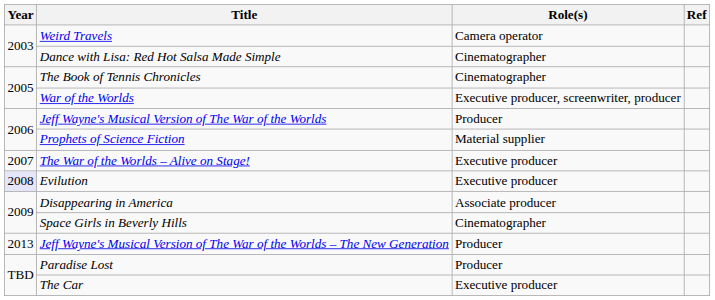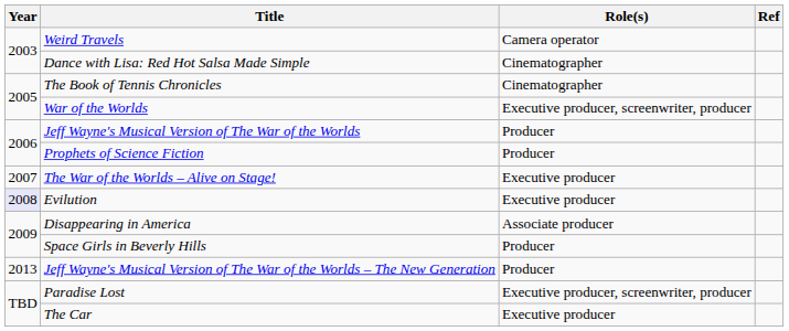 <table class="wikitable sortable">
 <tr>
 <th>Year</th>
 <th>Title</th>
 <th>Role(s)</th>
 <th>Ref</th>
 </tr>
 <tr>
 <td rowspan="2">2003</td>
 <td><em><a href='#'>Weird Travels</a></em></td>
 <td>Camera operator</td>
 <td></td>
 </tr>
 <tr>
 <td><em>Dance with Lisa: Red Hot Salsa Made Simple</em></td>
 <td>Cinematographer</td>
 <td></td>
 </tr>
 <tr>
 <td rowspan="2">2005</td>
 <td><em>The Book of Tennis Chronicles</em></td>
 <td>Cinematographer</td>
 <td></td>
 </tr>
 <tr>
 <td><em><a href='#'>War of the Worlds</a></em></td>
 <td>Executive producer, screenwriter, producer</td>
 <td></td>
 </tr>
 <tr>
 <td rowspan="2">2006</td>
 <td><em><a href='#'>Jeff Wayne's Musical Version of The War of the Worlds</a></em></td>
 <td>Producer</td>
 <td></td>
 </tr>
 <tr>
 <td><em><a href='#'>Prophets of Science Fiction</a></em></td>
-<td>Material supplier</td>
+<td>Producer</td>
 <td></td>
 </tr>
 <tr>
 <td>2007</td>
 <td><em><a href='#'>The War of the Worlds – Alive on Stage!</a></em></td>
 <td>Executive producer</td>
 <td></td>
 </tr>
 <tr>
 <td style="background: lavender;">2008</td>
 <td><em>Evilution</em></td>
 <td>Executive producer</td>
 <td></td>
 </tr>
 <tr>
 <td rowspan="2">2009</td>
 <td><em>Disappearing in America</em></td>
 <td>Associate producer</td>
 <td></td>
 </tr>
 <tr>
 <td><em>Space Girls in Beverly Hills</em></td>
-<td>Cinematographer</td>
+<td>Producer</td>
 <td></td>
 </tr>
 <tr>
 <td>2013</td>
 <td><em><a href='#'>Jeff Wayne's Musical Version of The War of the Worlds – The New Generation</a></em></td>
 <td>Producer</td>
 <td></td>
 </tr>
 <tr>
 <td rowspan="2">TBD</td>
 <td><em>Paradise Lost</em></td>
-<td>Producer</td>
+<td>Executive producer, screenwriter, producer</td>
 <td></td>
 </tr>
 <tr>
 <td><em>The Car</em></td>
 <td>Executive producer</td>
 <td></td>
 </tr>
 </table>
